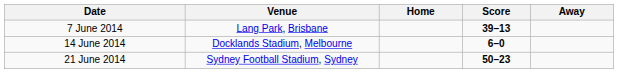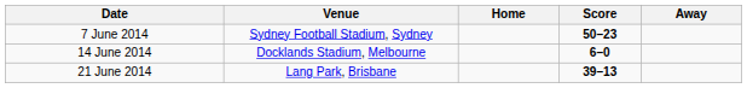 <table class="wikitable" style="text-align:center;">
 <tr>
 <th style="width:280px">Date</th>
 <th style="width:300px">Venue</th>
 <th style="width:125px">Home</th>
 <th style="width:100px">Score</th>
 <th style="width:125px">Away</th>
 </tr>
 <tr>
 <td>7 June 2014</td>
-<td><a href='#'>Lang Park</a>, <a href='#'>Brisbane</a></td>
+<td><a href='#'>Sydney Football Stadium</a>, <a href='#'>Sydney</a></td>
 <td></td>
-<td><strong>39–13</strong></td>
+<td><strong>50–23</strong></td>
 <td></td>
 </tr>
 <tr>
 <td>14 June 2014</td>
 <td><a href='#'>Docklands Stadium</a>, <a href='#'>Melbourne</a></td>
 <td></td>
 <td><strong>6–0</strong></td>
 <td></td>
 </tr>
 <tr>
 <td>21 June 2014</td>
-<td><a href='#'>Sydney Football Stadium</a>, <a href='#'>Sydney</a></td>
+<td><a href='#'>Lang Park</a>, <a href='#'>Brisbane</a></td>
 <td></td>
-<td><strong>50–23</strong></td>
+<td><strong>39–13</strong></td>
 <td></td>
 </tr>
 </table>
